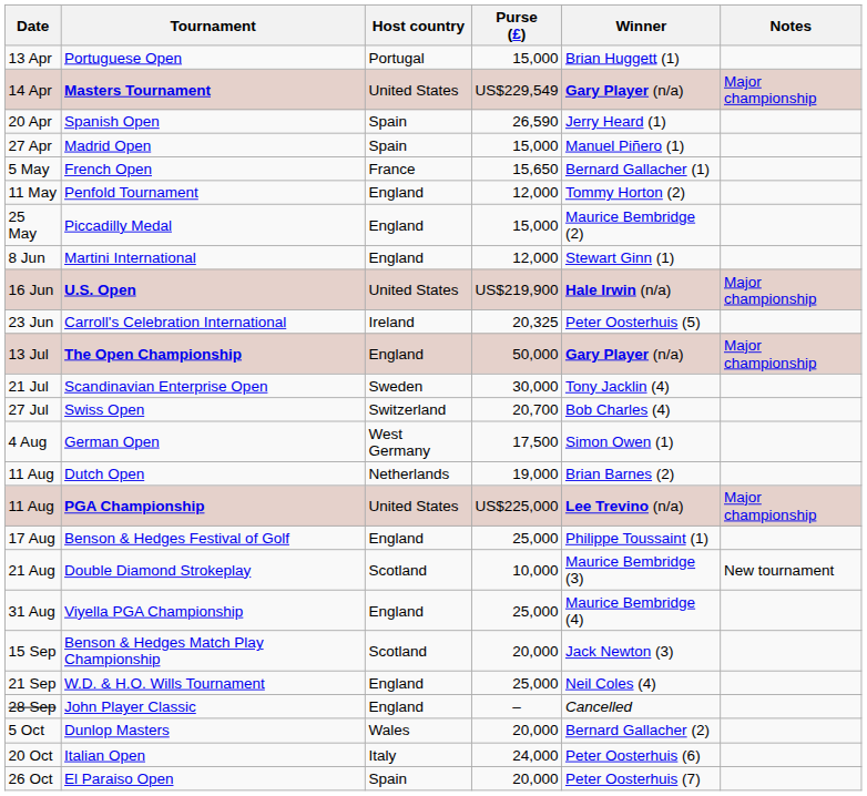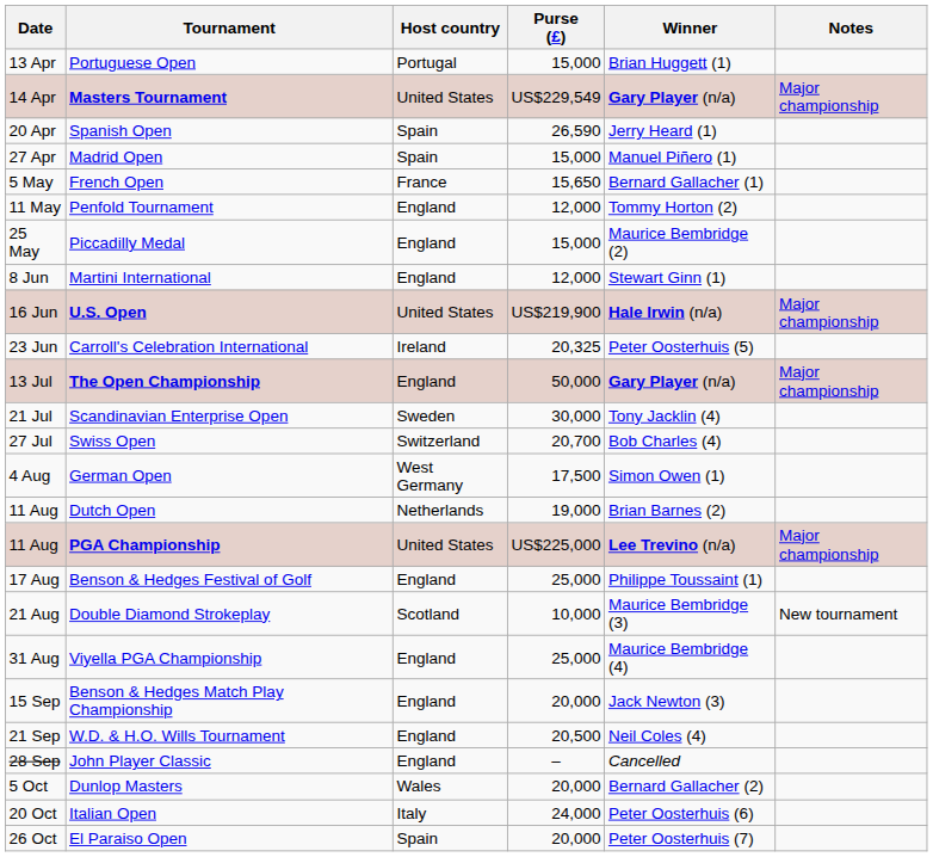 <table class="wikitable" style="font-size:95%">
 <tr>
 <th>Date</th>
 <th>Tournament</th>
 <th>Host country</th>
 <th>Purse<br>(<a href='#'>£</a>)</th>
 <th>Winner</th>
 <th>Notes</th>
 </tr>
 <tr>
 <td>13 Apr</td>
 <td><a href='#'>Portuguese Open</a></td>
 <td>Portugal</td>
 <td align=right>15,000</td>
 <td> <a href='#'>Brian Huggett</a> (1)</td>
 <td></td>
 </tr>
 <tr style="background:#e5d1cb;">
 <td>14 Apr</td>
 <td><strong><a href='#'>Masters Tournament</a></strong></td>
 <td>United States</td>
 <td align=right>US$229,549</td>
 <td> <strong><a href='#'>Gary Player</a></strong> (n/a)</td>
 <td><a href='#'>Major championship</a></td>
 </tr>
 <tr>
 <td>20 Apr</td>
 <td><a href='#'>Spanish Open</a></td>
 <td>Spain</td>
 <td align=right>26,590</td>
 <td> <a href='#'>Jerry Heard</a> (1)</td>
 <td></td>
 </tr>
 <tr>
 <td>27 Apr</td>
 <td><a href='#'>Madrid Open</a></td>
 <td>Spain</td>
 <td align=right>15,000</td>
 <td> <a href='#'>Manuel Piñero</a> (1)</td>
 <td></td>
 </tr>
 <tr>
 <td>5 May</td>
 <td><a href='#'>French Open</a></td>
 <td>France</td>
 <td align=right>15,650</td>
 <td> <a href='#'>Bernard Gallacher</a> (1)</td>
 <td></td>
 </tr>
 <tr>
 <td>11 May</td>
 <td><a href='#'>Penfold Tournament</a></td>
 <td>England</td>
 <td align=right>12,000</td>
 <td> <a href='#'>Tommy Horton</a> (2)</td>
 <td></td>
 </tr>
 <tr>
 <td>25 May</td>
 <td><a href='#'>Piccadilly Medal</a></td>
 <td>England</td>
 <td align=right>15,000</td>
 <td> <a href='#'>Maurice Bembridge</a> (2)</td>
 <td></td>
 </tr>
 <tr>
 <td>8 Jun</td>
 <td><a href='#'>Martini International</a></td>
 <td>England</td>
 <td align=right>12,000</td>
 <td> <a href='#'>Stewart Ginn</a> (1)</td>
 <td></td>
 </tr>
 <tr style="background:#e5d1cb;">
 <td>16 Jun</td>
 <td><strong><a href='#'>U.S. Open</a></strong></td>
 <td>United States</td>
 <td align=right>US$219,900</td>
 <td> <strong><a href='#'>Hale Irwin</a></strong> (n/a)</td>
 <td><a href='#'>Major championship</a></td>
 </tr>
 <tr>
 <td>23 Jun</td>
 <td><a href='#'>Carroll's Celebration International</a></td>
 <td>Ireland</td>
 <td align=right>20,325</td>
 <td> <a href='#'>Peter Oosterhuis</a> (5)</td>
 <td></td>
 </tr>
 <tr style="background:#e5d1cb;">
 <td>13 Jul</td>
 <td><strong><a href='#'>The Open Championship</a></strong></td>
 <td>England</td>
 <td align=right>50,000</td>
 <td> <strong><a href='#'>Gary Player</a></strong> (n/a)</td>
 <td><a href='#'>Major championship</a></td>
 </tr>
 <tr>
 <td>21 Jul</td>
 <td><a href='#'>Scandinavian Enterprise Open</a></td>
 <td>Sweden</td>
 <td align=right>30,000</td>
 <td> <a href='#'>Tony Jacklin</a> (4)</td>
 <td></td>
 </tr>
 <tr>
 <td>27 Jul</td>
 <td><a href='#'>Swiss Open</a></td>
 <td>Switzerland</td>
 <td align=right>20,700</td>
 <td> <a href='#'>Bob Charles</a> (4)</td>
 <td></td>
 </tr>
 <tr>
 <td>4 Aug</td>
 <td><a href='#'>German Open</a></td>
 <td>West Germany</td>
 <td align=right>17,500</td>
 <td> <a href='#'>Simon Owen</a> (1)</td>
 <td></td>
 </tr>
 <tr>
 <td>11 Aug</td>
 <td><a href='#'>Dutch Open</a></td>
 <td>Netherlands</td>
 <td align=right>19,000</td>
 <td> <a href='#'>Brian Barnes</a> (2)</td>
 <td></td>
 </tr>
 <tr style="background:#e5d1cb;">
 <td>11 Aug</td>
 <td><strong><a href='#'>PGA Championship</a></strong></td>
 <td>United States</td>
 <td align=right>US$225,000</td>
 <td> <strong><a href='#'>Lee Trevino</a></strong> (n/a)</td>
 <td><a href='#'>Major championship</a></td>
 </tr>
 <tr>
 <td>17 Aug</td>
 <td><a href='#'>Benson & Hedges Festival of Golf</a></td>
 <td>England</td>
 <td align=right>25,000</td>
 <td> <a href='#'>Philippe Toussaint</a> (1)</td>
 <td></td>
 </tr>
 <tr>
 <td>21 Aug</td>
 <td><a href='#'>Double Diamond Strokeplay</a></td>
 <td>Scotland</td>
 <td align=right>10,000</td>
 <td> <a href='#'>Maurice Bembridge</a> (3)</td>
 <td>New tournament</td>
 </tr>
 <tr>
 <td>31 Aug</td>
 <td><a href='#'>Viyella PGA Championship</a></td>
 <td>England</td>
 <td align=right>25,000</td>
 <td> <a href='#'>Maurice Bembridge</a> (4)</td>
 <td></td>
 </tr>
 <tr>
 <td>15 Sep</td>
 <td><a href='#'>Benson & Hedges Match Play Championship</a></td>
-<td>Scotland</td>
+<td>England</td>
 <td align=right>20,000</td>
 <td> <a href='#'>Jack Newton</a> (3)</td>
 <td></td>
 </tr>
 <tr>
 <td>21 Sep</td>
 <td><a href='#'>W.D. & H.O. Wills Tournament</a></td>
 <td>England</td>
-<td align=right>25,000</td>
+<td align=right>20,500</td>
 <td> <a href='#'>Neil Coles</a> (4)</td>
 <td></td>
 </tr>
 <tr>
 <td><s>28 Sep</s></td>
 <td><a href='#'>John Player Classic</a></td>
 <td>England</td>
 <td align=center>–</td>
 <td><em>Cancelled</em></td>
 <td></td>
 </tr>
 <tr>
 <td>5 Oct</td>
 <td><a href='#'>Dunlop Masters</a></td>
 <td>Wales</td>
 <td align=right>20,000</td>
 <td> <a href='#'>Bernard Gallacher</a> (2)</td>
 <td></td>
 </tr>
 <tr>
 <td>20 Oct</td>
 <td><a href='#'>Italian Open</a></td>
 <td>Italy</td>
 <td align=right>24,000</td>
 <td> <a href='#'>Peter Oosterhuis</a> (6)</td>
 <td></td>
 </tr>
 <tr>
 <td>26 Oct</td>
 <td><a href='#'>El Paraiso Open</a></td>
 <td>Spain</td>
 <td align=right>20,000</td>
 <td> <a href='#'>Peter Oosterhuis</a> (7)</td>
 <td></td>
 </tr>
 </table>
